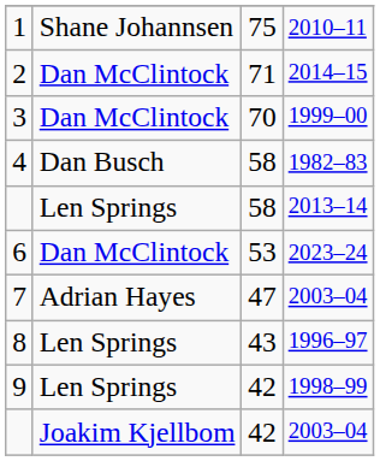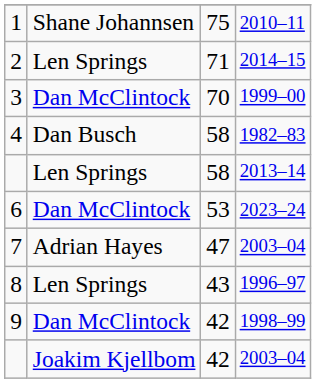 <table class="wikitable">
 <tr>
 </tr>
 <tr>
 <td>1</td>
 <td>Shane Johannsen</td>
 <td>75</td>
 <td style="font-size:80%;"><a href='#'>2010–11</a></td>
 </tr>
 <tr>
 <td>2</td>
-<td><a href='#'>Dan McClintock</a></td>
+<td>Len Springs</td>
 <td>71</td>
 <td style="font-size:80%;"><a href='#'>2014–15</a></td>
 </tr>
 <tr>
 <td>3</td>
 <td><a href='#'>Dan McClintock</a></td>
 <td>70</td>
 <td style="font-size:80%;"><a href='#'>1999–00</a></td>
 </tr>
 <tr>
 <td>4</td>
 <td>Dan Busch</td>
 <td>58</td>
 <td style="font-size:80%;"><a href='#'>1982–83</a></td>
 </tr>
 <tr>
 <td></td>
 <td>Len Springs</td>
 <td>58</td>
 <td style="font-size:80%;"><a href='#'>2013–14</a></td>
 </tr>
 <tr>
 <td>6</td>
 <td><a href='#'>Dan McClintock</a></td>
 <td>53</td>
 <td style="font-size:80%;"><a href='#'>2023–24</a></td>
 </tr>
 <tr>
 <td>7</td>
 <td>Adrian Hayes</td>
 <td>47</td>
 <td style="font-size:80%;"><a href='#'>2003–04</a></td>
 </tr>
 <tr>
 <td>8</td>
 <td>Len Springs</td>
 <td>43</td>
 <td style="font-size:80%;"><a href='#'>1996–97</a></td>
 </tr>
 <tr>
 <td>9</td>
-<td>Len Springs</td>
+<td><a href='#'>Dan McClintock</a></td>
 <td>42</td>
 <td style="font-size:80%;"><a href='#'>1998–99</a></td>
 </tr>
 <tr>
 <td></td>
 <td><a href='#'>Joakim Kjellbom</a></td>
 <td>42</td>
 <td style="font-size:80%;"><a href='#'>2003–04</a></td>
 </tr>
 </table>
